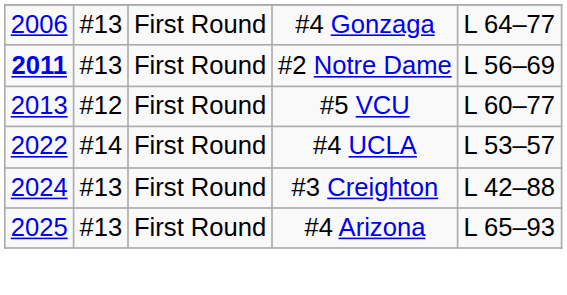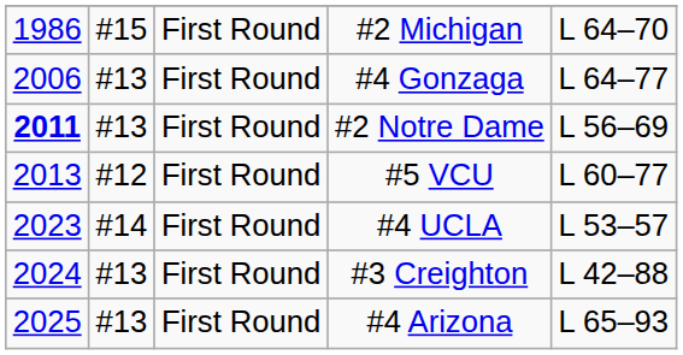 <table class="wikitable" style="text-align:center">
 <tr>
+</tr>
+<tr align="center">
+<td><a href='#'>1986</a></td>
+<td>#15</td>
+<td>First Round</td>
+<td>#2 <a href='#'>Michigan</a></td>
+<td>L 64–70</td>
 </tr>
 <tr align="center">
 <td><a href='#'>2006</a></td>
 <td>#13</td>
 <td>First Round</td>
 <td>#4 <a href='#'>Gonzaga</a></td>
 <td>L 64–77</td>
 </tr>
 <tr align="center">
 <td><strong><a href='#'>2011</a></strong></td>
 <td>#13</td>
 <td>First Round</td>
 <td>#2 <a href='#'>Notre Dame</a></td>
 <td>L 56–69</td>
 </tr>
 <tr align="center">
 <td><a href='#'>2013</a></td>
 <td>#12</td>
 <td>First Round</td>
 <td>#5 <a href='#'>VCU</a></td>
 <td>L 60–77</td>
 </tr>
 <tr align="center">
-<td><a href='#'>2022</a></td>
+<td><a href='#'>2023</a></td>
 <td>#14</td>
 <td>First Round</td>
 <td>#4 <a href='#'>UCLA</a></td>
 <td>L 53–57</td>
 </tr>
 <tr align="center">
 <td><a href='#'>2024</a></td>
 <td>#13</td>
 <td>First Round</td>
 <td>#3 <a href='#'>Creighton</a></td>
 <td>L 42–88</td>
 </tr>
 <tr align="center">
 <td><a href='#'>2025</a></td>
 <td>#13</td>
 <td>First Round</td>
 <td>#4 <a href='#'>Arizona</a></td>
 <td>L 65–93</td>
 </tr>
 </table>
